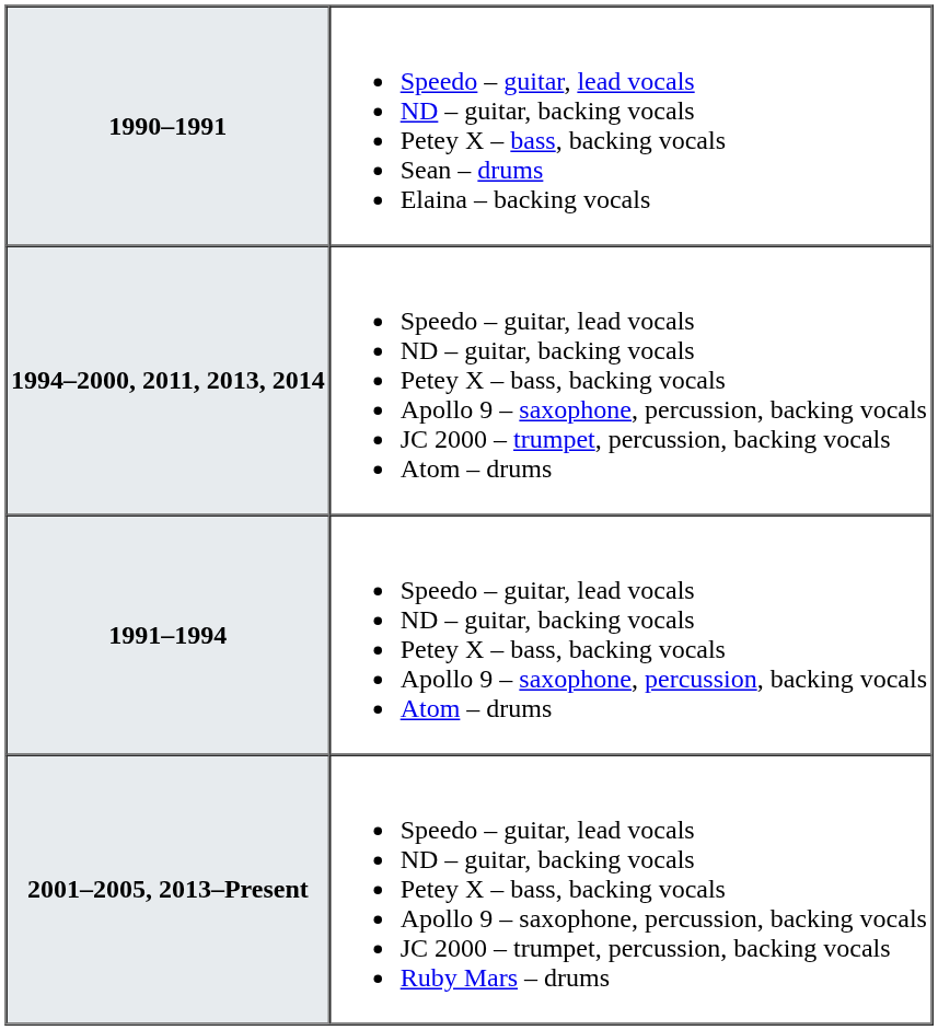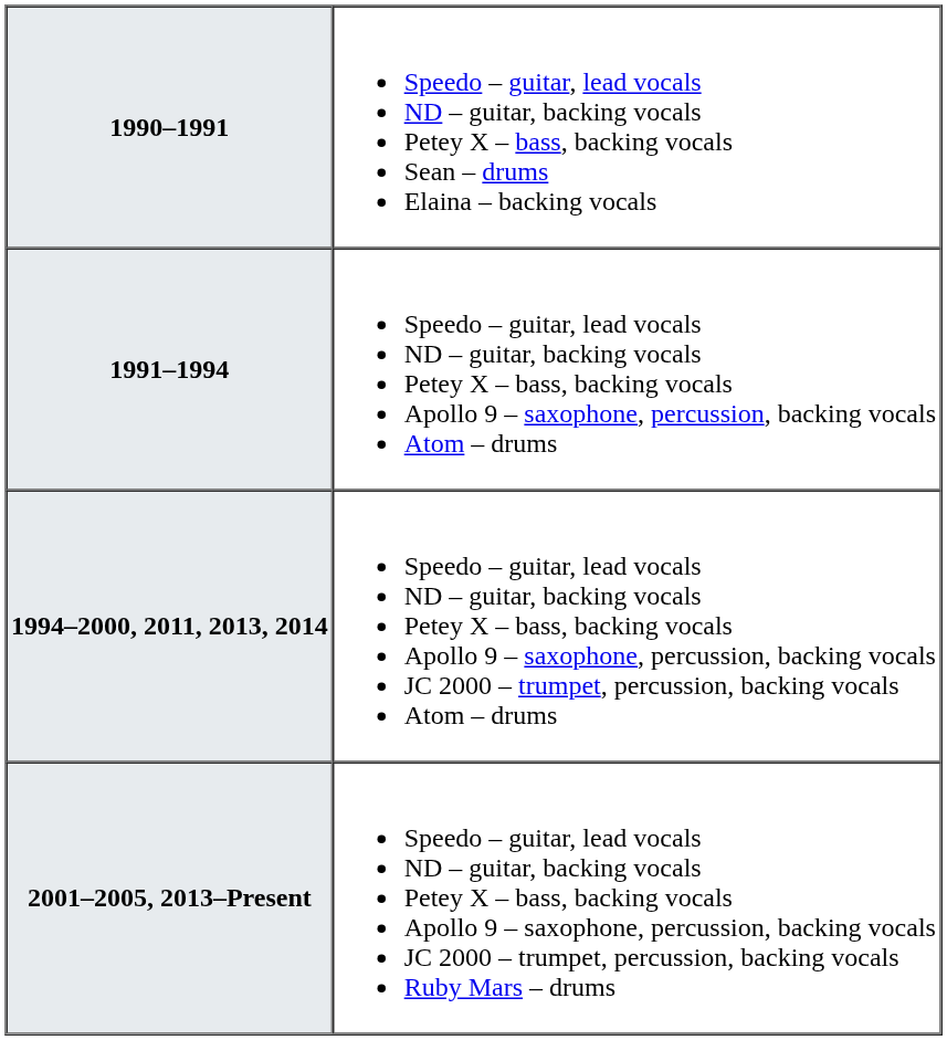 <table class="toccolours"  border=1 cellpadding=2 cellspacing=0; width: 375px; margin: 0 0 1em 1em; border-collapse: collapse; border: 1px solid #E2E2E2;">
 <tr>
 <th style="background:#e7ebee;">1990–1991<br></th>
 <td><br><ul><li><a href='#'>Speedo</a> – <a href='#'>guitar</a>, <a href='#'>lead vocals</a></li><li><a href='#'>ND</a> – guitar, backing vocals</li><li>Petey X – <a href='#'>bass</a>, backing vocals</li><li>Sean – <a href='#'>drums</a></li><li>Elaina – backing vocals</li></ul></td>
 </tr>
 <tr>
+<th style="background:#e7ebee;">1991–1994<br></th>
+<td><br><ul><li>Speedo – guitar, lead vocals</li><li>ND – guitar, backing vocals</li><li>Petey X – bass, backing vocals</li><li>Apollo 9 – <a href='#'>saxophone</a>, <a href='#'>percussion</a>, backing vocals</li><li><a href='#'>Atom</a> – drums</li></ul></td>
+</tr>
+<tr>
 <th style="background:#e7ebee;">1994–2000, 2011, 2013, 2014<br></th>
 <td><br><ul><li>Speedo – guitar, lead vocals</li><li>ND – guitar, backing vocals</li><li>Petey X – bass, backing vocals</li><li>Apollo 9 – <a href='#'>saxophone</a>, percussion, backing vocals</li><li>JC 2000 – <a href='#'>trumpet</a>, percussion, backing vocals</li><li>Atom – drums</li></ul></td>
-</tr>
-<tr>
-<th style="background:#e7ebee;">1991–1994<br></th>
-<td><br><ul><li>Speedo – guitar, lead vocals</li><li>ND – guitar, backing vocals</li><li>Petey X – bass, backing vocals</li><li>Apollo 9 – <a href='#'>saxophone</a>, <a href='#'>percussion</a>, backing vocals</li><li><a href='#'>Atom</a> – drums</li></ul></td>
 </tr>
 <tr>
 <th style="background:#e7ebee;">2001–2005, 2013–Present<br></th>
 <td><br><ul><li>Speedo – guitar, lead vocals</li><li>ND – guitar, backing vocals</li><li>Petey X – bass, backing vocals</li><li>Apollo 9 – saxophone, percussion, backing vocals</li><li>JC 2000 – trumpet, percussion, backing vocals</li><li><a href='#'>Ruby Mars</a> – drums</li></ul></td>
 </tr>
 </table>
